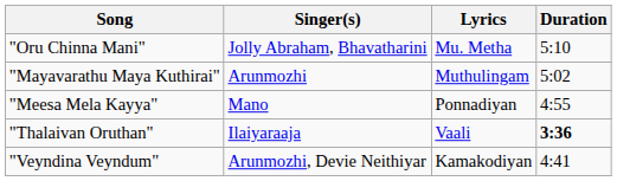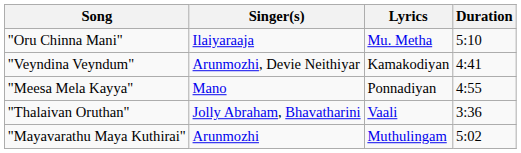 <table class="wikitable" style="font-size:95%;">
 <tr>
 <th>Song</th>
 <th>Singer(s)</th>
 <th>Lyrics</th>
 <th>Duration</th>
 </tr>
 <tr>
 <td>"Oru Chinna Mani"</td>
-<td><a href='#'>Jolly Abraham</a>, <a href='#'>Bhavatharini</a></td>
+<td><a href='#'>Ilaiyaraaja</a></td>
 <td><a href='#'>Mu. Metha</a></td>
 <td>5:10</td>
 </tr>
 <tr>
-<td>"Mayavarathu Maya Kuthirai"</td>
-<td><a href='#'>Arunmozhi</a></td>
-<td><a href='#'>Muthulingam</a></td>
-<td>5:02</td>
+<td>"Veyndina Veyndum"</td>
+<td><a href='#'>Arunmozhi</a>, Devie Neithiyar</td>
+<td>Kamakodiyan</td>
+<td>4:41</td>
 </tr>
 <tr>
 <td>"Meesa Mela Kayya"</td>
 <td><a href='#'>Mano</a></td>
 <td>Ponnadiyan</td>
 <td>4:55</td>
 </tr>
 <tr>
 <td>"Thalaivan Oruthan"</td>
-<td><a href='#'>Ilaiyaraaja</a></td>
+<td><a href='#'>Jolly Abraham</a>, <a href='#'>Bhavatharini</a></td>
 <td><a href='#'>Vaali</a></td>
-<td><strong>3:36</strong></td>
+<td>3:36</td>
 </tr>
 <tr>
-<td>"Veyndina Veyndum"</td>
-<td><a href='#'>Arunmozhi</a>, Devie Neithiyar</td>
-<td>Kamakodiyan</td>
-<td>4:41</td>
+<td>"Mayavarathu Maya Kuthirai"</td>
+<td><a href='#'>Arunmozhi</a></td>
+<td><a href='#'>Muthulingam</a></td>
+<td>5:02</td>
 </tr>
 </table>
